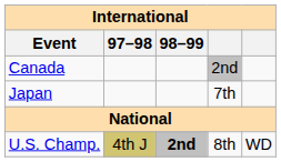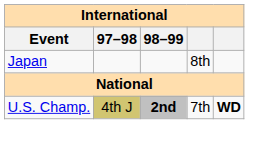 <table class="wikitable" style="text-align:center">
 <tr>
 <th colspan="5" style="background-color: #ffdead; " align="center">International</th>
 </tr>
 <tr>
 <th>Event</th>
 <th>97–98</th>
 <th>98–99</th>
 <th></th>
 <th></th>
 </tr>
 <tr>
-<td align=left> <a href='#'>Canada</a></td>
-<td></td>
-<td></td>
-<td bgcolor=silver>2nd</td>
-<td></td>
-</tr>
-<tr>
 <td align=left> <a href='#'>Japan</a></td>
 <td></td>
 <td></td>
-<td>7th</td>
+<td>8th</td>
 <td></td>
 </tr>
 <tr>
 <th colspan="5" style="background-color: #ffdead; " align="center">National</th>
 </tr>
 <tr>
 <td align=left><a href='#'>U.S. Champ.</a></td>
 <td bgcolor="d1c571">4th J</td>
 <td bgcolor=silver><strong>2nd</strong></td>
-<td>8th</td>
-<td>WD</td>
+<td>7th</td>
+<td><strong>WD</strong></td>
 </tr>
 </table>
